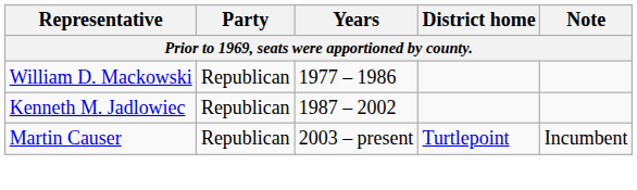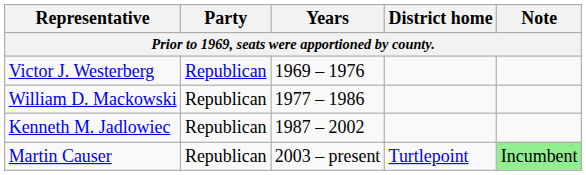 <table class=wikitable>
 <tr valign=bottom>
 <th>Representative</th>
 <th>Party</th>
 <th>Years</th>
 <th>District home</th>
 <th>Note</th>
 </tr>
 <tr>
 <th colspan=5 style="font-size: 80%;"><em>Prior to 1969, seats were apportioned by county.</em></th>
+</tr>
+<tr>
+<td><a href='#'>Victor J. Westerberg</a></td>
+<td><a href='#'>Republican</a></td>
+<td>1969 – 1976</td>
+<td></td>
+<td></td>
 </tr>
 <tr>
 <td><a href='#'>William D. Mackowski</a></td>
 <td>Republican</td>
 <td>1977 – 1986</td>
 <td></td>
 <td></td>
 </tr>
 <tr>
 <td><a href='#'>Kenneth M. Jadlowiec</a></td>
 <td>Republican</td>
 <td>1987 – 2002</td>
 <td></td>
 <td></td>
 </tr>
 <tr>
 <td><a href='#'>Martin Causer</a></td>
 <td>Republican</td>
 <td>2003 – present</td>
 <td><a href='#'>Turtlepoint</a></td>
-<td>Incumbent</td>
+<td style="background: lightgreen;">Incumbent</td>
 </tr>
 </table>
